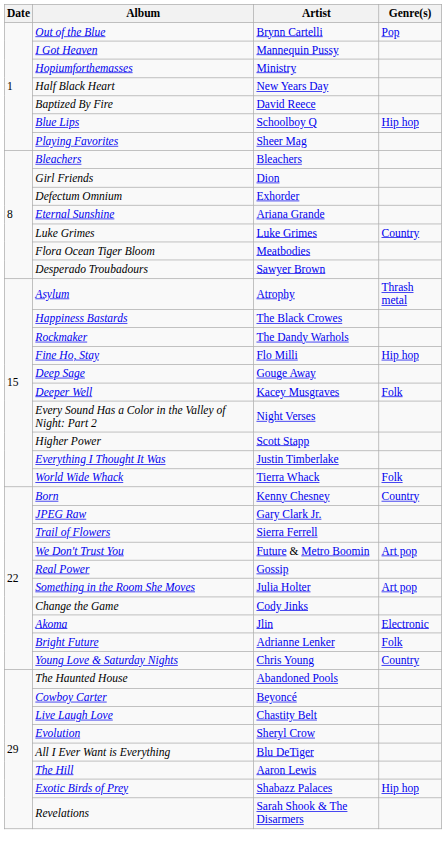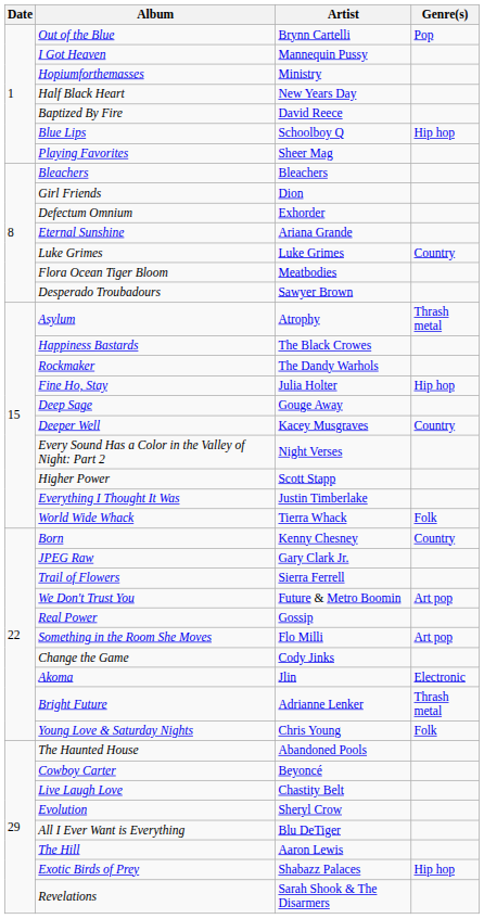 <table class="wikitable">
 <tr>
 <th>Date</th>
 <th>Album</th>
 <th>Artist</th>
 <th>Genre(s)</th>
 </tr>
 <tr>
 <td rowspan="7">1</td>
 <td><em><a href='#'>Out of the Blue</a></em></td>
 <td><a href='#'>Brynn Cartelli</a></td>
 <td><a href='#'>Pop</a></td>
 </tr>
 <tr>
 <td><em><a href='#'>I Got Heaven</a></em></td>
 <td><a href='#'>Mannequin Pussy</a></td>
 <td></td>
 </tr>
 <tr>
 <td><em><a href='#'>Hopiumforthemasses</a></em></td>
 <td><a href='#'>Ministry</a></td>
 <td></td>
 </tr>
 <tr>
 <td><em>Half Black Heart</em></td>
 <td><a href='#'>New Years Day</a></td>
 <td></td>
 </tr>
 <tr>
 <td><em>Baptized By Fire</em></td>
 <td><a href='#'>David Reece</a></td>
 <td></td>
 </tr>
 <tr>
 <td><em><a href='#'>Blue Lips</a></em></td>
 <td><a href='#'>Schoolboy Q</a></td>
 <td><a href='#'>Hip hop</a></td>
 </tr>
 <tr>
 <td><em><a href='#'>Playing Favorites</a></em></td>
 <td><a href='#'>Sheer Mag</a></td>
 <td></td>
 </tr>
 <tr>
 <td rowspan="7">8</td>
 <td><em><a href='#'>Bleachers</a></em></td>
 <td><a href='#'>Bleachers</a></td>
 <td></td>
 </tr>
 <tr>
 <td><em>Girl Friends</em></td>
 <td><a href='#'>Dion</a></td>
 <td></td>
 </tr>
 <tr>
 <td><em>Defectum Omnium</em></td>
 <td><a href='#'>Exhorder</a></td>
 <td></td>
 </tr>
 <tr>
 <td><em><a href='#'>Eternal Sunshine</a></em></td>
 <td><a href='#'>Ariana Grande</a></td>
 <td></td>
 </tr>
 <tr>
 <td><em>Luke Grimes</em></td>
 <td><a href='#'>Luke Grimes</a></td>
 <td><a href='#'>Country</a></td>
 </tr>
 <tr>
 <td><em>Flora Ocean Tiger Bloom</em></td>
 <td><a href='#'>Meatbodies</a></td>
 <td></td>
 </tr>
 <tr>
 <td><em>Desperado Troubadours</em></td>
 <td><a href='#'>Sawyer Brown</a></td>
 <td></td>
 </tr>
 <tr>
 <td rowspan="10">15</td>
 <td><em><a href='#'>Asylum</a></em></td>
 <td><a href='#'>Atrophy</a></td>
 <td><a href='#'>Thrash metal</a></td>
 </tr>
 <tr>
 <td><em><a href='#'>Happiness Bastards</a></em></td>
 <td><a href='#'>The Black Crowes</a></td>
 <td></td>
 </tr>
 <tr>
 <td><em><a href='#'>Rockmaker</a></em></td>
 <td><a href='#'>The Dandy Warhols</a></td>
 <td></td>
 </tr>
 <tr>
 <td><em><a href='#'>Fine Ho, Stay</a></em></td>
-<td><a href='#'>Flo Milli</a></td>
+<td><a href='#'>Julia Holter</a></td>
 <td><a href='#'>Hip hop</a></td>
 </tr>
 <tr>
 <td><em><a href='#'>Deep Sage</a></em></td>
 <td><a href='#'>Gouge Away</a></td>
 <td></td>
 </tr>
 <tr>
 <td><em><a href='#'>Deeper Well</a></em></td>
 <td><a href='#'>Kacey Musgraves</a></td>
-<td><a href='#'>Folk</a></td>
+<td><a href='#'>Country</a></td>
 </tr>
 <tr>
 <td><em>Every Sound Has a Color in the Valley of Night: Part 2</em></td>
 <td><a href='#'>Night Verses</a></td>
 <td></td>
 </tr>
 <tr>
 <td><em>Higher Power</em></td>
 <td><a href='#'>Scott Stapp</a></td>
 <td></td>
 </tr>
 <tr>
 <td><em><a href='#'>Everything I Thought It Was</a></em></td>
 <td><a href='#'>Justin Timberlake</a></td>
 <td></td>
 </tr>
 <tr>
 <td><em><a href='#'>World Wide Whack</a></em></td>
 <td><a href='#'>Tierra Whack</a></td>
 <td><a href='#'>Folk</a></td>
 </tr>
 <tr>
 <td rowspan="10">22</td>
 <td><em><a href='#'>Born</a></em></td>
 <td><a href='#'>Kenny Chesney</a></td>
 <td><a href='#'>Country</a></td>
 </tr>
 <tr>
 <td><em><a href='#'>JPEG Raw</a></em></td>
 <td><a href='#'>Gary Clark Jr.</a></td>
 <td></td>
 </tr>
 <tr>
 <td><em><a href='#'>Trail of Flowers</a></em></td>
 <td><a href='#'>Sierra Ferrell</a></td>
 <td></td>
 </tr>
 <tr>
 <td><em><a href='#'>We Don't Trust You</a></em></td>
 <td><a href='#'>Future</a> & <a href='#'>Metro Boomin</a></td>
 <td><a href='#'>Art pop</a></td>
 </tr>
 <tr>
 <td><em><a href='#'>Real Power</a></em></td>
 <td><a href='#'>Gossip</a></td>
 <td></td>
 </tr>
 <tr>
 <td><em><a href='#'>Something in the Room She Moves</a></em></td>
-<td><a href='#'>Julia Holter</a></td>
+<td><a href='#'>Flo Milli</a></td>
 <td><a href='#'>Art pop</a></td>
 </tr>
 <tr>
 <td><em>Change the Game</em></td>
 <td><a href='#'>Cody Jinks</a></td>
 <td></td>
 </tr>
 <tr>
 <td><em><a href='#'>Akoma</a></em></td>
 <td><a href='#'>Jlin</a></td>
 <td><a href='#'>Electronic</a></td>
 </tr>
 <tr>
 <td><em><a href='#'>Bright Future</a></em></td>
 <td><a href='#'>Adrianne Lenker</a></td>
-<td><a href='#'>Folk</a></td>
+<td><a href='#'>Thrash metal</a></td>
 </tr>
 <tr>
 <td><em><a href='#'>Young Love & Saturday Nights</a></em></td>
 <td><a href='#'>Chris Young</a></td>
-<td><a href='#'>Country</a></td>
+<td><a href='#'>Folk</a></td>
 </tr>
 <tr>
 <td rowspan="8">29</td>
 <td><em>The Haunted House</em></td>
 <td><a href='#'>Abandoned Pools</a></td>
 <td></td>
 </tr>
 <tr>
 <td><em><a href='#'>Cowboy Carter</a></em></td>
 <td><a href='#'>Beyoncé</a></td>
 <td></td>
 </tr>
 <tr>
 <td><em><a href='#'>Live Laugh Love</a></em></td>
 <td><a href='#'>Chastity Belt</a></td>
 <td></td>
 </tr>
 <tr>
 <td><em><a href='#'>Evolution</a></em></td>
 <td><a href='#'>Sheryl Crow</a></td>
 <td></td>
 </tr>
 <tr>
 <td><em>All I Ever Want is Everything</em></td>
 <td><a href='#'>Blu DeTiger</a></td>
 <td></td>
 </tr>
 <tr>
 <td><em><a href='#'>The Hill</a></em></td>
 <td><a href='#'>Aaron Lewis</a></td>
 <td></td>
 </tr>
 <tr>
 <td><em><a href='#'>Exotic Birds of Prey</a></em></td>
 <td><a href='#'>Shabazz Palaces</a></td>
 <td><a href='#'>Hip hop</a></td>
 </tr>
 <tr>
 <td><em>Revelations</em></td>
 <td><a href='#'>Sarah Shook & The Disarmers</a></td>
 <td></td>
 </tr>
 </table>
